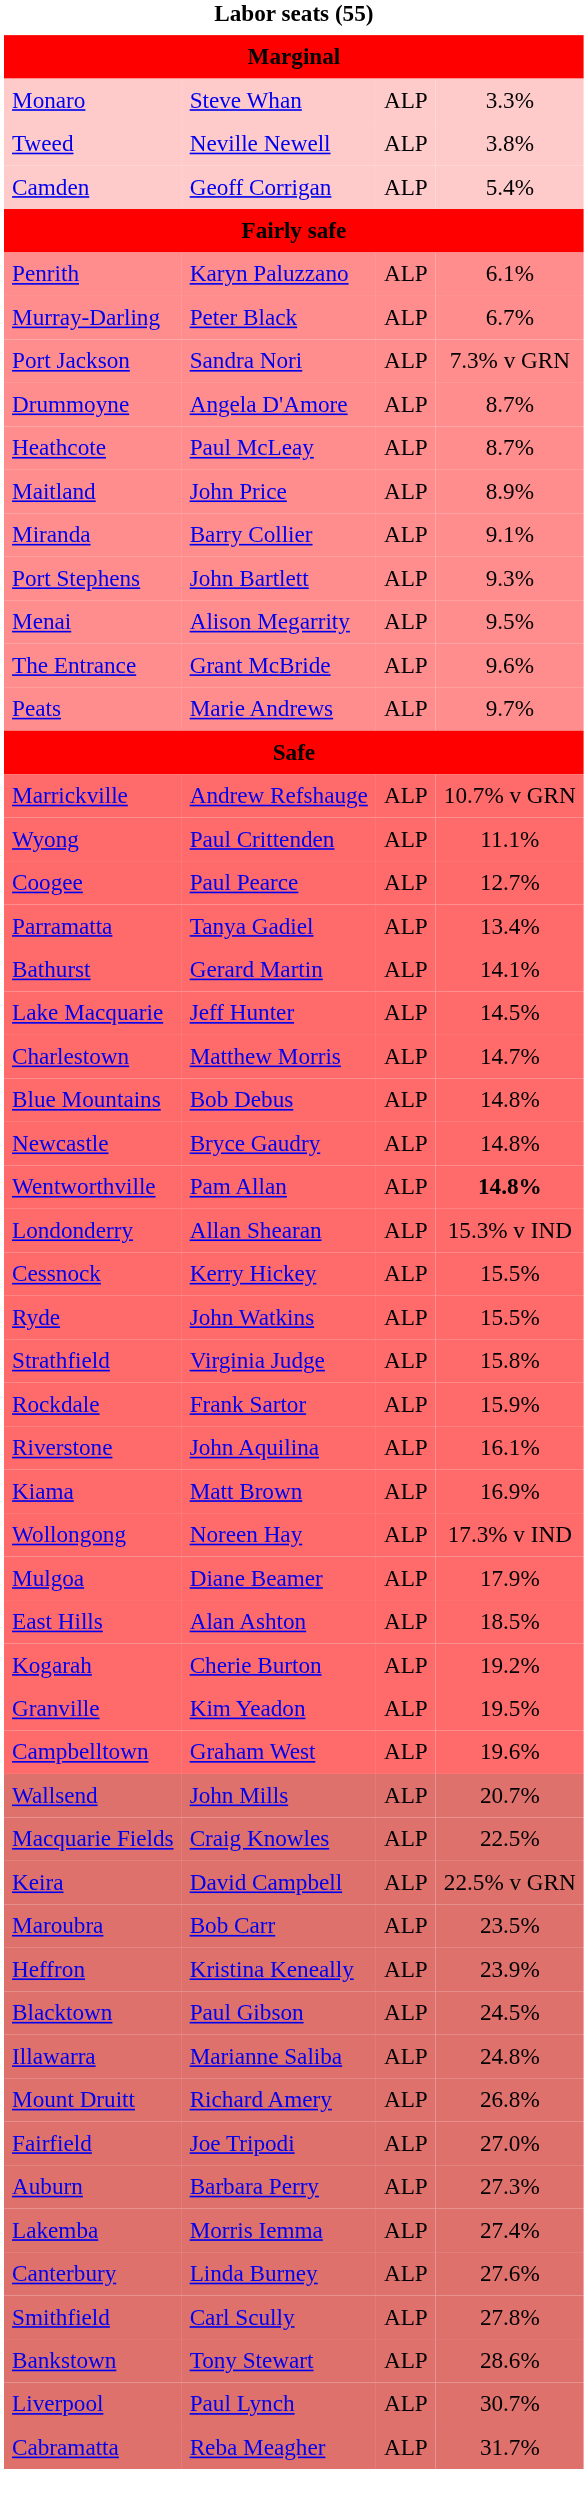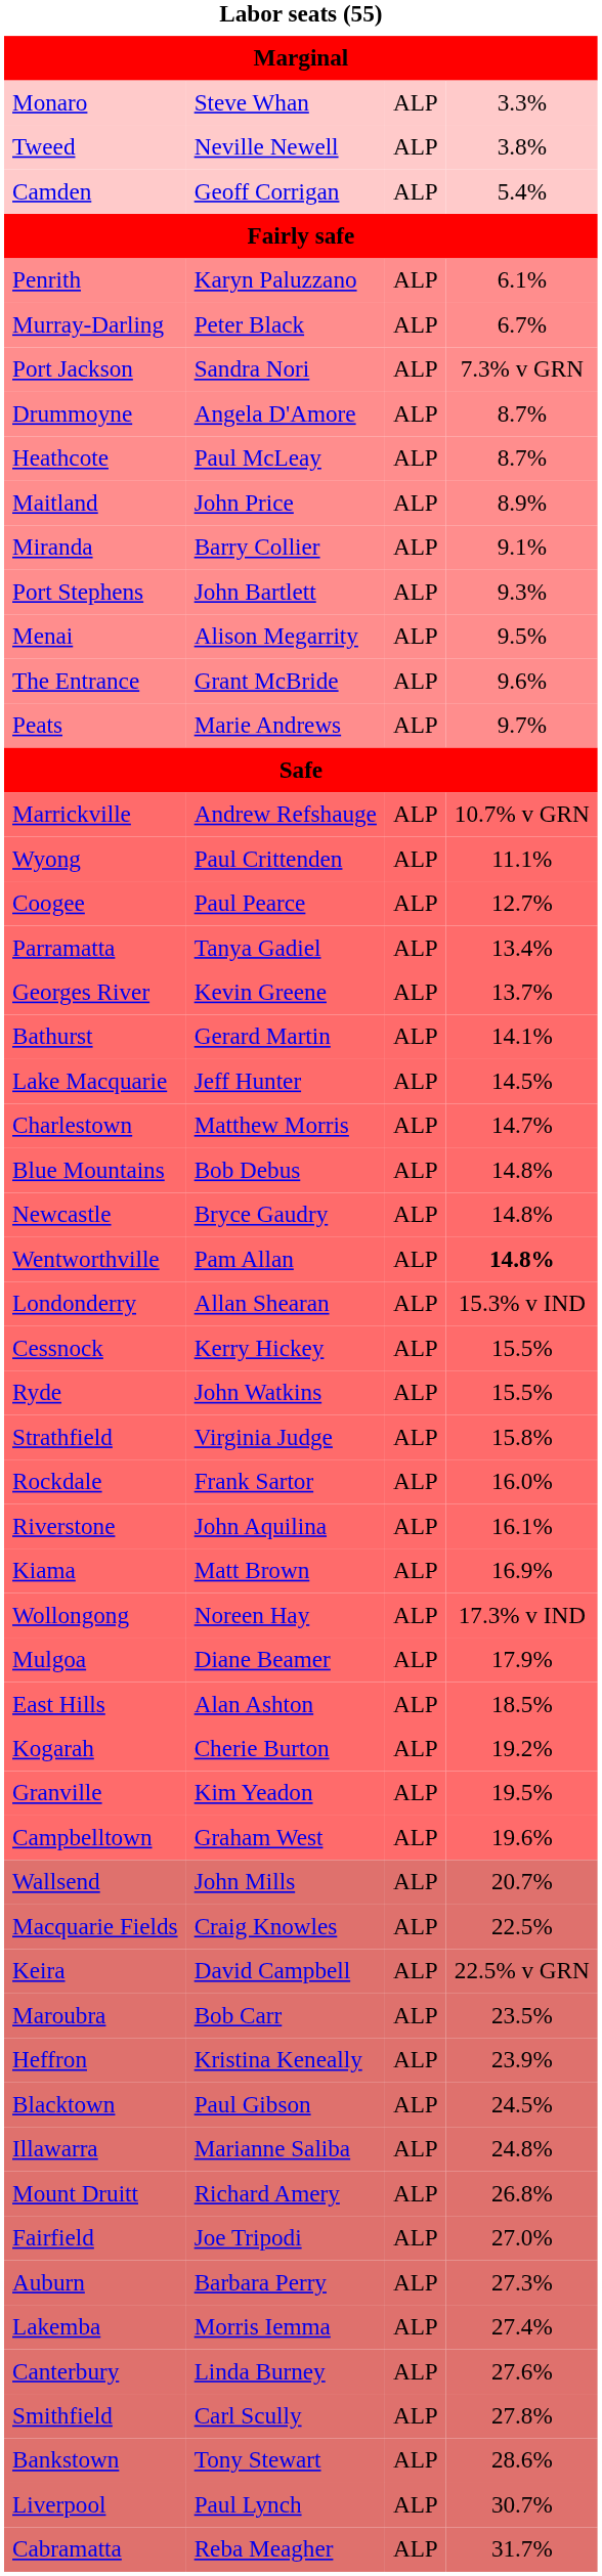 <table class="toccolours" cellpadding="5" cellspacing="0" style="float:left; margin-right:.5em; margin-top:.4em; font-size:90%;">
 <tr>
 <td COLSPAN=4 align="center"><strong>Labor seats (55)</strong></td>
 </tr>
 <tr>
 <td COLSPAN=4 align="center" bgcolor="red"><span><strong>Marginal</strong></span></td>
 </tr>
 <tr>
 <td align="left" bgcolor="FFCACA"><a href='#'>Monaro</a></td>
 <td align="left" bgcolor="FFCACA"><a href='#'>Steve Whan</a></td>
 <td align="left" bgcolor="FFCACA">ALP</td>
 <td align="center" bgcolor="FFCACA">3.3%</td>
 </tr>
 <tr>
 <td align="left" bgcolor="FFCACA"><a href='#'>Tweed</a></td>
 <td align="left" bgcolor="FFCACA"><a href='#'>Neville Newell</a></td>
 <td align="left" bgcolor="FFCACA">ALP</td>
 <td align="center" bgcolor="FFCACA">3.8%</td>
 </tr>
 <tr>
 <td align="left" bgcolor="FFCACA"><a href='#'>Camden</a></td>
 <td align="left" bgcolor="FFCACA"><a href='#'>Geoff Corrigan</a></td>
 <td align="left" bgcolor="FFCACA">ALP</td>
 <td align="center" bgcolor="FFCACA">5.4%</td>
 </tr>
 <tr>
 <td COLSPAN=4 align="center" bgcolor="red"><span><strong>Fairly safe</strong></span></td>
 </tr>
 <tr>
 <td align="left" bgcolor="FF8D8D"><a href='#'>Penrith</a></td>
 <td align="left" bgcolor="FF8D8D"><a href='#'>Karyn Paluzzano</a></td>
 <td align="left" bgcolor="FF8D8D">ALP</td>
 <td align="center" bgcolor="FF8D8D">6.1%</td>
 </tr>
 <tr>
 <td align="left" bgcolor="FF8D8D"><a href='#'>Murray-Darling</a></td>
 <td align="left" bgcolor="FF8D8D"><a href='#'>Peter Black</a></td>
 <td align="left" bgcolor="FF8D8D">ALP</td>
 <td align="center" bgcolor="FF8D8D">6.7%</td>
 </tr>
 <tr>
 <td align="left" bgcolor="FF8D8D"><a href='#'>Port Jackson</a></td>
 <td align="left" bgcolor="FF8D8D"><a href='#'>Sandra Nori</a></td>
 <td align="left" bgcolor="FF8D8D">ALP</td>
 <td align="center" bgcolor="FF8D8D">7.3% v GRN</td>
 </tr>
 <tr>
 <td align="left" bgcolor="FF8D8D"><a href='#'>Drummoyne</a></td>
 <td align="left" bgcolor="FF8D8D"><a href='#'>Angela D'Amore</a></td>
 <td align="left" bgcolor="FF8D8D">ALP</td>
 <td align="center" bgcolor="FF8D8D">8.7%</td>
 </tr>
 <tr>
 <td align="left" bgcolor="FF8D8D"><a href='#'>Heathcote</a></td>
 <td align="left" bgcolor="FF8D8D"><a href='#'>Paul McLeay</a></td>
 <td align="left" bgcolor="FF8D8D">ALP</td>
 <td align="center" bgcolor="FF8D8D">8.7%</td>
 </tr>
 <tr>
 <td align="left" bgcolor="FF8D8D"><a href='#'>Maitland</a></td>
 <td align="left" bgcolor="FF8D8D"><a href='#'>John Price</a></td>
 <td align="left" bgcolor="FF8D8D">ALP</td>
 <td align="center" bgcolor="FF8D8D">8.9%</td>
 </tr>
 <tr>
 <td align="left" bgcolor="FF8D8D"><a href='#'>Miranda</a></td>
 <td align="left" bgcolor="FF8D8D"><a href='#'>Barry Collier</a></td>
 <td align="left" bgcolor="FF8D8D">ALP</td>
 <td align="center" bgcolor="FF8D8D">9.1%</td>
 </tr>
 <tr>
 <td align="left" bgcolor="FF8D8D"><a href='#'>Port Stephens</a></td>
 <td align="left" bgcolor="FF8D8D"><a href='#'>John Bartlett</a></td>
 <td align="left" bgcolor="FF8D8D">ALP</td>
 <td align="center" bgcolor="FF8D8D">9.3%</td>
 </tr>
 <tr>
 <td align="left" bgcolor="FF8D8D"><a href='#'>Menai</a></td>
 <td align="left" bgcolor="FF8D8D"><a href='#'>Alison Megarrity</a></td>
 <td align="left" bgcolor="FF8D8D">ALP</td>
 <td align="center" bgcolor="FF8D8D">9.5%</td>
 </tr>
 <tr>
 <td align="left" bgcolor="FF8D8D"><a href='#'>The Entrance</a></td>
 <td align="left" bgcolor="FF8D8D"><a href='#'>Grant McBride</a></td>
 <td align="left" bgcolor="FF8D8D">ALP</td>
 <td align="center" bgcolor="FF8D8D">9.6%</td>
 </tr>
 <tr>
 <td align="left" bgcolor="FF8D8D"><a href='#'>Peats</a></td>
 <td align="left" bgcolor="FF8D8D"><a href='#'>Marie Andrews</a></td>
 <td align="left" bgcolor="FF8D8D">ALP</td>
 <td align="center" bgcolor="FF8D8D">9.7%</td>
 </tr>
 <tr>
 <td COLSPAN=4 align="center" bgcolor="red"><span><strong>Safe</strong></span></td>
 </tr>
 <tr>
 <td align="left" bgcolor="FF6B6B"><a href='#'>Marrickville</a></td>
 <td align="left" bgcolor="FF6B6B"><a href='#'>Andrew Refshauge</a></td>
 <td align="left" bgcolor="FF6B6B">ALP</td>
 <td align="center" bgcolor="FF6B6B">10.7% v GRN</td>
 </tr>
 <tr>
 <td align="left" bgcolor="FF6B6B"><a href='#'>Wyong</a></td>
 <td align="left" bgcolor="FF6B6B"><a href='#'>Paul Crittenden</a></td>
 <td align="left" bgcolor="FF6B6B">ALP</td>
 <td align="center" bgcolor="FF6B6B">11.1%</td>
 </tr>
 <tr>
 <td align="left" bgcolor="FF6B6B"><a href='#'>Coogee</a></td>
 <td align="left" bgcolor="FF6B6B"><a href='#'>Paul Pearce</a></td>
 <td align="left" bgcolor="FF6B6B">ALP</td>
 <td align="center" bgcolor="FF6B6B">12.7%</td>
 </tr>
 <tr>
 <td align="left" bgcolor="FF6B6B"><a href='#'>Parramatta</a></td>
 <td align="left" bgcolor="FF6B6B"><a href='#'>Tanya Gadiel</a></td>
 <td align="left" bgcolor="FF6B6B">ALP</td>
 <td align="center" bgcolor="FF6B6B">13.4%</td>
 </tr>
 <tr>
+<td align="left" bgcolor="FF6B6B"><a href='#'>Georges River</a></td>
+<td align="left" bgcolor="FF6B6B"><a href='#'>Kevin Greene</a></td>
+<td align="left" bgcolor="FF6B6B">ALP</td>
+<td align="center" bgcolor="FF6B6B">13.7%</td>
+</tr>
+<tr>
 <td align="left" bgcolor="FF6B6B"><a href='#'>Bathurst</a></td>
 <td align="left" bgcolor="FF6B6B"><a href='#'>Gerard Martin</a></td>
 <td align="left" bgcolor="FF6B6B">ALP</td>
 <td align="center" bgcolor="FF6B6B">14.1%</td>
 </tr>
 <tr>
 <td align="left" bgcolor="FF6B6B"><a href='#'>Lake Macquarie</a></td>
 <td align="left" bgcolor="FF6B6B"><a href='#'>Jeff Hunter</a></td>
 <td align="left" bgcolor="FF6B6B">ALP</td>
 <td align="center" bgcolor="FF6B6B">14.5%</td>
 </tr>
 <tr>
 <td align="left" bgcolor="FF6B6B"><a href='#'>Charlestown</a></td>
 <td align="left" bgcolor="FF6B6B"><a href='#'>Matthew Morris</a></td>
 <td align="left" bgcolor="FF6B6B">ALP</td>
 <td align="center" bgcolor="FF6B6B">14.7%</td>
 </tr>
 <tr>
 <td align="left" bgcolor="FF6B6B"><a href='#'>Blue Mountains</a></td>
 <td align="left" bgcolor="FF6B6B"><a href='#'>Bob Debus</a></td>
 <td align="left" bgcolor="FF6B6B">ALP</td>
 <td align="center" bgcolor="FF6B6B">14.8%</td>
 </tr>
 <tr>
 <td align="left" bgcolor="FF6B6B"><a href='#'>Newcastle</a></td>
 <td align="left" bgcolor="FF6B6B"><a href='#'>Bryce Gaudry</a></td>
 <td align="left" bgcolor="FF6B6B">ALP</td>
 <td align="center" bgcolor="FF6B6B">14.8%</td>
 </tr>
 <tr>
 <td align="left" bgcolor="FF6B6B"><a href='#'>Wentworthville</a></td>
 <td align="left" bgcolor="FF6B6B"><a href='#'>Pam Allan</a></td>
 <td align="left" bgcolor="FF6B6B">ALP</td>
 <td align="center" bgcolor="FF6B6B"><strong>14.8%</strong></td>
 </tr>
 <tr>
 <td align="left" bgcolor="FF6B6B"><a href='#'>Londonderry</a></td>
 <td align="left" bgcolor="FF6B6B"><a href='#'>Allan Shearan</a></td>
 <td align="left" bgcolor="FF6B6B">ALP</td>
 <td align="center" bgcolor="FF6B6B">15.3% v IND</td>
 </tr>
 <tr>
 <td align="left" bgcolor="FF6B6B"><a href='#'>Cessnock</a></td>
 <td align="left" bgcolor="FF6B6B"><a href='#'>Kerry Hickey</a></td>
 <td align="left" bgcolor="FF6B6B">ALP</td>
 <td align="center" bgcolor="FF6B6B">15.5%</td>
 </tr>
 <tr>
 <td align="left" bgcolor="FF6B6B"><a href='#'>Ryde</a></td>
 <td align="left" bgcolor="FF6B6B"><a href='#'>John Watkins</a></td>
 <td align="left" bgcolor="FF6B6B">ALP</td>
 <td align="center" bgcolor="FF6B6B">15.5%</td>
 </tr>
 <tr>
 <td align="left" bgcolor="FF6B6B"><a href='#'>Strathfield</a></td>
 <td align="left" bgcolor="FF6B6B"><a href='#'>Virginia Judge</a></td>
 <td align="left" bgcolor="FF6B6B">ALP</td>
 <td align="center" bgcolor="FF6B6B">15.8%</td>
 </tr>
 <tr>
 <td align="left" bgcolor="FF6B6B"><a href='#'>Rockdale</a></td>
 <td align="left" bgcolor="FF6B6B"><a href='#'>Frank Sartor</a></td>
 <td align="left" bgcolor="FF6B6B">ALP</td>
-<td align="center" bgcolor="FF6B6B">15.9%</td>
+<td align="center" bgcolor="FF6B6B">16.0%</td>
 </tr>
 <tr>
 <td align="left" bgcolor="FF6B6B"><a href='#'>Riverstone</a></td>
 <td align="left" bgcolor="FF6B6B"><a href='#'>John Aquilina</a></td>
 <td align="left" bgcolor="FF6B6B">ALP</td>
 <td align="center" bgcolor="FF6B6B">16.1%</td>
 </tr>
 <tr>
 <td align="left" bgcolor="FF6B6B"><a href='#'>Kiama</a></td>
 <td align="left" bgcolor="FF6B6B"><a href='#'>Matt Brown</a></td>
 <td align="left" bgcolor="FF6B6B">ALP</td>
 <td align="center" bgcolor="FF6B6B">16.9%</td>
 </tr>
 <tr>
 <td align="left" bgcolor="FF6B6B"><a href='#'>Wollongong</a></td>
 <td align="left" bgcolor="FF6B6B"><a href='#'>Noreen Hay</a></td>
 <td align="left" bgcolor="FF6B6B">ALP</td>
 <td align="center" bgcolor="FF6B6B">17.3% v IND</td>
 </tr>
 <tr>
 <td align="left" bgcolor="FF6B6B"><a href='#'>Mulgoa</a></td>
 <td align="left" bgcolor="FF6B6B"><a href='#'>Diane Beamer</a></td>
 <td align="left" bgcolor="FF6B6B">ALP</td>
 <td align="center" bgcolor="FF6B6B">17.9%</td>
 </tr>
 <tr>
 <td align="left" bgcolor="FF6B6B"><a href='#'>East Hills</a></td>
 <td align="left" bgcolor="FF6B6B"><a href='#'>Alan Ashton</a></td>
 <td align="left" bgcolor="FF6B6B">ALP</td>
 <td align="center" bgcolor="FF6B6B">18.5%</td>
 </tr>
 <tr>
 <td align="left" bgcolor="FF6B6B"><a href='#'>Kogarah</a></td>
 <td align="left" bgcolor="FF6B6B"><a href='#'>Cherie Burton</a></td>
 <td align="left" bgcolor="FF6B6B">ALP</td>
 <td align="center" bgcolor="FF6B6B">19.2%</td>
 </tr>
 <tr>
 <td align="left" bgcolor="FF6B6B"><a href='#'>Granville</a></td>
 <td align="left" bgcolor="FF6B6B"><a href='#'>Kim Yeadon</a></td>
 <td align="left" bgcolor="FF6B6B">ALP</td>
 <td align="center" bgcolor="FF6B6B">19.5%</td>
 </tr>
 <tr>
 <td align="left" bgcolor="FF6B6B"><a href='#'>Campbelltown</a></td>
 <td align="left" bgcolor="FF6B6B"><a href='#'>Graham West</a></td>
 <td align="left" bgcolor="FF6B6B">ALP</td>
 <td align="center" bgcolor="FF6B6B">19.6%</td>
 </tr>
 <tr>
 <td align="left" bgcolor="DF716D"><a href='#'>Wallsend</a></td>
 <td align="left" bgcolor="DF716D"><a href='#'>John Mills</a></td>
 <td align="left" bgcolor="DF716D">ALP</td>
 <td align="center" bgcolor="DF716D">20.7%</td>
 </tr>
 <tr>
 <td align="left" bgcolor="DF716D"><a href='#'>Macquarie Fields</a></td>
 <td align="left" bgcolor="DF716D"><a href='#'>Craig Knowles</a></td>
 <td align="left" bgcolor="DF716D">ALP</td>
 <td align="center" bgcolor="DF716D">22.5%</td>
 </tr>
 <tr>
 <td align="left" bgcolor="DF716D"><a href='#'>Keira</a></td>
 <td align="left" bgcolor="DF716D"><a href='#'>David Campbell</a></td>
 <td align="left" bgcolor="DF716D">ALP</td>
 <td align="center" bgcolor="DF716D">22.5% v GRN</td>
 </tr>
 <tr>
 <td align="left" bgcolor="DF716D"><a href='#'>Maroubra</a></td>
 <td align="left" bgcolor="DF716D"><a href='#'>Bob Carr</a></td>
 <td align="left" bgcolor="DF716D">ALP</td>
 <td align="center" bgcolor="DF716D">23.5%</td>
 </tr>
 <tr>
 <td align="left" bgcolor="DF716D"><a href='#'>Heffron</a></td>
 <td align="left" bgcolor="DF716D"><a href='#'>Kristina Keneally</a></td>
 <td align="left" bgcolor="DF716D">ALP</td>
 <td align="center" bgcolor="DF716D">23.9%</td>
 </tr>
 <tr>
 <td align="left" bgcolor="DF716D"><a href='#'>Blacktown</a></td>
 <td align="left" bgcolor="DF716D"><a href='#'>Paul Gibson</a></td>
 <td align="left" bgcolor="DF716D">ALP</td>
 <td align="center" bgcolor="DF716D">24.5%</td>
 </tr>
 <tr>
 <td align="left" bgcolor="DF716D"><a href='#'>Illawarra</a></td>
 <td align="left" bgcolor="DF716D"><a href='#'>Marianne Saliba</a></td>
 <td align="left" bgcolor="DF716D">ALP</td>
 <td align="center" bgcolor="DF716D">24.8%</td>
 </tr>
 <tr>
 <td align="left" bgcolor="DF716D"><a href='#'>Mount Druitt</a></td>
 <td align="left" bgcolor="DF716D"><a href='#'>Richard Amery</a></td>
 <td align="left" bgcolor="DF716D">ALP</td>
 <td align="center" bgcolor="DF716D">26.8%</td>
 </tr>
 <tr>
 <td align="left" bgcolor="DF716D"><a href='#'>Fairfield</a></td>
 <td align="left" bgcolor="DF716D"><a href='#'>Joe Tripodi</a></td>
 <td align="left" bgcolor="DF716D">ALP</td>
 <td align="center" bgcolor="DF716D">27.0%</td>
 </tr>
 <tr>
 <td align="left" bgcolor="DF716D"><a href='#'>Auburn</a></td>
 <td align="left" bgcolor="DF716D"><a href='#'>Barbara Perry</a></td>
 <td align="left" bgcolor="DF716D">ALP</td>
 <td align="center" bgcolor="DF716D">27.3%</td>
 </tr>
 <tr>
 <td align="left" bgcolor="DF716D"><a href='#'>Lakemba</a></td>
 <td align="left" bgcolor="DF716D"><a href='#'>Morris Iemma</a></td>
 <td align="left" bgcolor="DF716D">ALP</td>
 <td align="center" bgcolor="DF716D">27.4%</td>
 </tr>
 <tr>
 <td align="left" bgcolor="DF716D"><a href='#'>Canterbury</a></td>
 <td align="left" bgcolor="DF716D"><a href='#'>Linda Burney</a></td>
 <td align="left" bgcolor="DF716D">ALP</td>
 <td align="center" bgcolor="DF716D">27.6%</td>
 </tr>
 <tr>
 <td align="left" bgcolor="DF716D"><a href='#'>Smithfield</a></td>
 <td align="left" bgcolor="DF716D"><a href='#'>Carl Scully</a></td>
 <td align="left" bgcolor="DF716D">ALP</td>
 <td align="center" bgcolor="DF716D">27.8%</td>
 </tr>
 <tr>
 <td align="left" bgcolor="DF716D"><a href='#'>Bankstown</a></td>
 <td align="left" bgcolor="DF716D"><a href='#'>Tony Stewart</a></td>
 <td align="left" bgcolor="DF716D">ALP</td>
 <td align="center" bgcolor="DF716D">28.6%</td>
 </tr>
 <tr>
 <td align="left" bgcolor="DF716D"><a href='#'>Liverpool</a></td>
 <td align="left" bgcolor="DF716D"><a href='#'>Paul Lynch</a></td>
 <td align="left" bgcolor="DF716D">ALP</td>
 <td align="center" bgcolor="DF716D">30.7%</td>
 </tr>
 <tr>
 <td align="left" bgcolor="DF716D"><a href='#'>Cabramatta</a></td>
 <td align="left" bgcolor="DF716D"><a href='#'>Reba Meagher</a></td>
 <td align="left" bgcolor="DF716D">ALP</td>
 <td align="center" bgcolor="DF716D">31.7%</td>
 </tr>
 <tr>
 </tr>
 </table>
